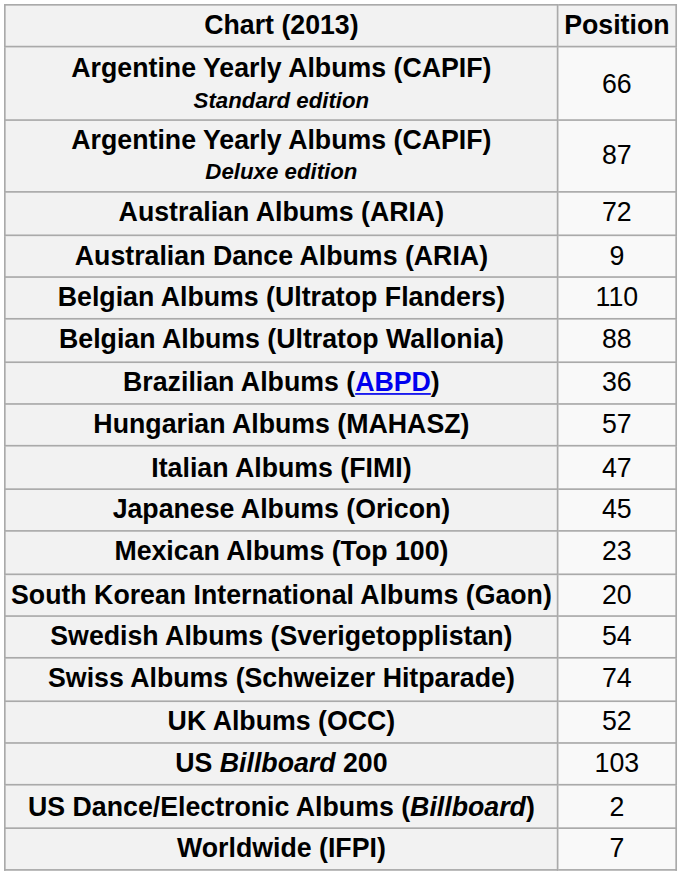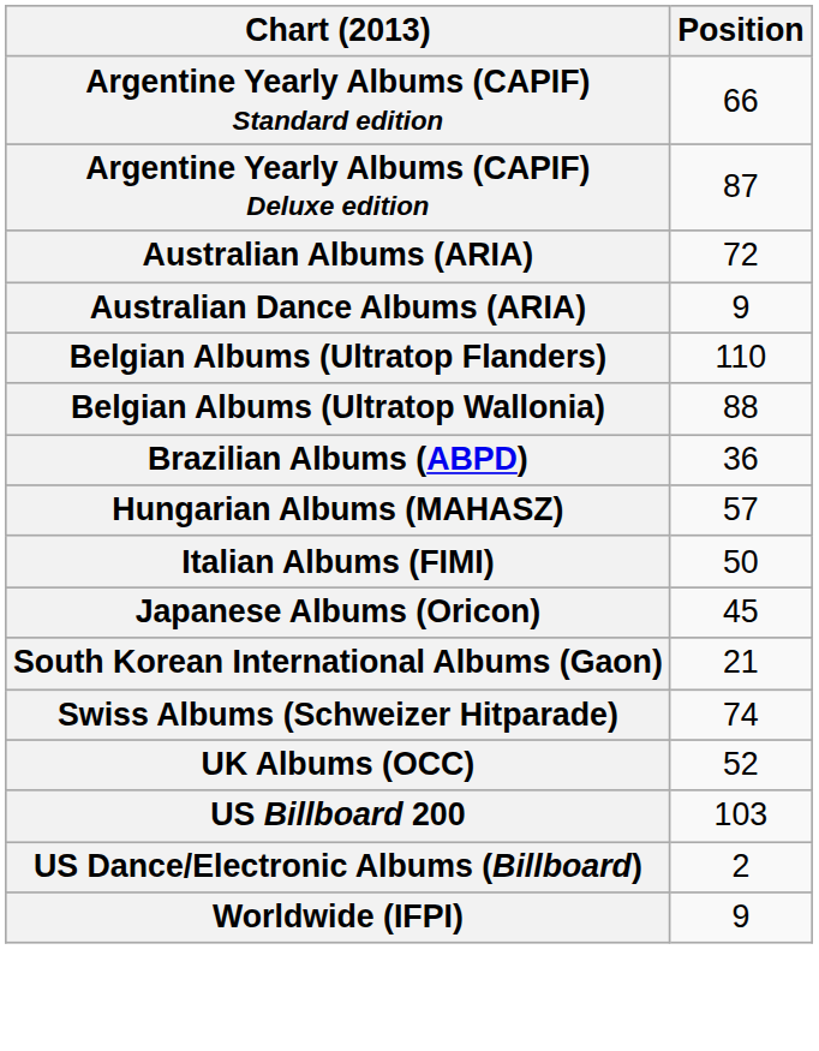 <table class="wikitable sortable plainrowheaders" style="text-align:center">
 <tr>
 <th scope="col">Chart (2013)</th>
 <th scope="col">Position</th>
 </tr>
 <tr>
 <th scope="row">Argentine Yearly Albums (CAPIF)<br><small><em>Standard edition</em></small></th>
 <td>66</td>
 </tr>
 <tr>
 <th scope="row">Argentine Yearly Albums (CAPIF)<br><small><em>Deluxe edition</em></small></th>
 <td>87</td>
 </tr>
 <tr>
 <th scope="row">Australian Albums (ARIA)</th>
 <td>72</td>
 </tr>
 <tr>
 <th scope="row">Australian Dance Albums (ARIA)</th>
 <td>9</td>
 </tr>
 <tr>
 <th scope="row">Belgian Albums (Ultratop Flanders)</th>
 <td>110</td>
 </tr>
 <tr>
 <th scope="row">Belgian Albums (Ultratop Wallonia)</th>
 <td>88</td>
 </tr>
 <tr>
 <th scope="row">Brazilian Albums (<a href='#'>ABPD</a>)</th>
 <td>36</td>
 </tr>
 <tr>
 <th scope="row">Hungarian Albums (MAHASZ)</th>
 <td>57</td>
 </tr>
 <tr>
 <th scope="row">Italian Albums (FIMI)</th>
-<td>47</td>
+<td>50</td>
 </tr>
 <tr>
 <th scope="row">Japanese Albums (Oricon)</th>
 <td>45</td>
 </tr>
 <tr>
-<th scope="row">Mexican Albums (Top 100)</th>
-<td>23</td>
-</tr>
-<tr>
 <th scope="row">South Korean International Albums (Gaon)</th>
-<td>20</td>
-</tr>
-<tr>
-<th scope="row">Swedish Albums (Sverigetopplistan)</th>
-<td>54</td>
+<td>21</td>
 </tr>
 <tr>
 <th scope="row">Swiss Albums (Schweizer Hitparade)</th>
 <td>74</td>
 </tr>
 <tr>
 <th scope="row">UK Albums (OCC)</th>
 <td>52</td>
 </tr>
 <tr>
 <th scope="row">US <em>Billboard</em> 200</th>
 <td>103</td>
 </tr>
 <tr>
 <th scope="row">US Dance/Electronic Albums (<em>Billboard</em>)</th>
 <td>2</td>
 </tr>
 <tr>
 <th scope="row">Worldwide (IFPI)</th>
-<td style="text-align:center;">7</td>
+<td style="text-align:center;">9</td>
 </tr>
 </table>
